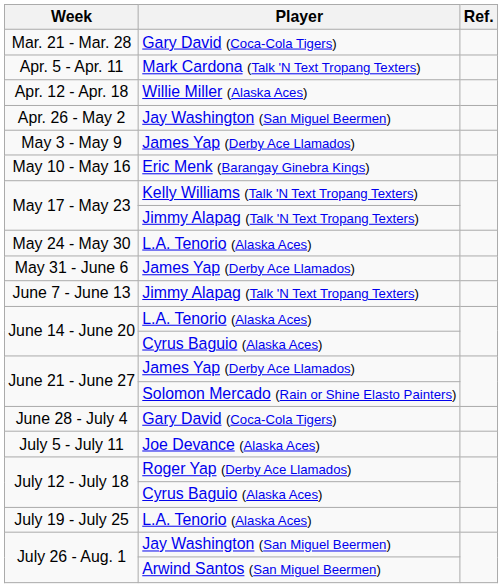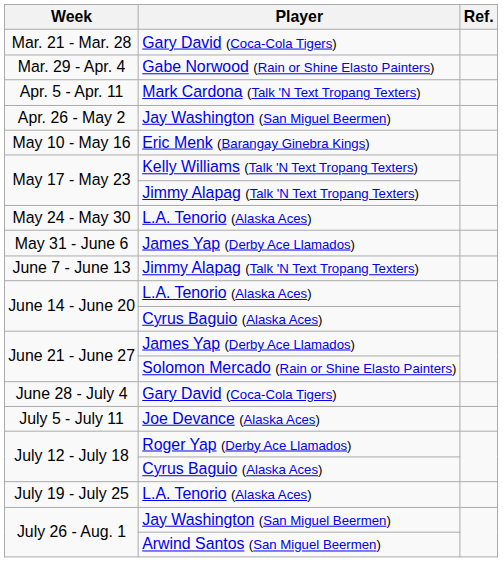 <table class="wikitable" border="1">
 <tr>
 <th>Week</th>
 <th>Player</th>
 <th>Ref.</th>
 </tr>
 <tr>
 <td align=center>Mar. 21 - Mar. 28</td>
 <td><a href='#'>Gary David</a> <small>(<a href='#'>Coca-Cola Tigers</a>) </small></td>
 <td align=center></td>
 </tr>
 <tr>
+<td align=center>Mar. 29 - Apr. 4</td>
+<td><a href='#'>Gabe Norwood</a> <small>(<a href='#'>Rain or Shine Elasto Painters</a>)</small></td>
+<td align=center></td>
+</tr>
+<tr>
 <td align=center>Apr. 5 - Apr. 11</td>
 <td><a href='#'>Mark Cardona</a> <small>(<a href='#'>Talk 'N Text Tropang Texters</a>)</small></td>
 <td align=center></td>
 </tr>
 <tr>
-<td align=center>Apr. 12 - Apr. 18</td>
-<td><a href='#'>Willie Miller</a> <small>(<a href='#'>Alaska Aces</a>)</small></td>
-<td align=center></td>
-</tr>
-<tr>
 <td align=center>Apr. 26 - May 2</td>
 <td><a href='#'>Jay Washington</a> <small>(<a href='#'>San Miguel Beermen</a>)</small></td>
-<td align=center></td>
-</tr>
-<tr>
-<td align=center>May 3 - May 9</td>
-<td><a href='#'>James Yap</a> <small>(<a href='#'>Derby Ace Llamados</a>) </small></td>
 <td align=center></td>
 </tr>
 <tr>
 <td align=center>May 10 - May 16</td>
 <td><a href='#'>Eric Menk</a> <small>(<a href='#'>Barangay Ginebra Kings</a>)</small></td>
 <td align=center></td>
 </tr>
 <tr>
 <td align=center rowspan=2>May 17 - May 23</td>
 <td><a href='#'>Kelly Williams</a> <small>(<a href='#'>Talk 'N Text Tropang Texters</a>)</small></td>
 <td align=center rowspan=2></td>
 </tr>
 <tr>
 <td><a href='#'>Jimmy Alapag</a> <small>(<a href='#'>Talk 'N Text Tropang Texters</a>) </small></td>
 </tr>
 <tr>
 <td align=center>May 24 - May 30</td>
 <td><a href='#'>L.A. Tenorio</a> <small>(<a href='#'>Alaska Aces</a>) </small></td>
 <td align=center></td>
 </tr>
 <tr>
 <td align=center>May 31 - June 6</td>
 <td><a href='#'>James Yap</a> <small>(<a href='#'>Derby Ace Llamados</a>) </small></td>
 <td align=center></td>
 </tr>
 <tr>
 <td align=center>June 7 - June 13</td>
 <td><a href='#'>Jimmy Alapag</a> <small>(<a href='#'>Talk 'N Text Tropang Texters</a>) </small></td>
 <td align=center></td>
 </tr>
 <tr>
 <td align=center rowspan=2>June 14 - June 20</td>
 <td><a href='#'>L.A. Tenorio</a> <small>(<a href='#'>Alaska Aces</a>) </small></td>
 <td align=center rowspan=2></td>
 </tr>
 <tr>
 <td><a href='#'>Cyrus Baguio</a> <small>(<a href='#'>Alaska Aces</a>)</small></td>
 </tr>
 <tr>
 <td align=center rowspan=2>June 21 - June 27</td>
 <td><a href='#'>James Yap</a> <small>(<a href='#'>Derby Ace Llamados</a>) </small></td>
 <td align=center rowspan=2></td>
 </tr>
 <tr>
 <td><a href='#'>Solomon Mercado</a> <small>(<a href='#'>Rain or Shine Elasto Painters</a>)</small></td>
 </tr>
 <tr>
 <td align=center>June 28 - July 4</td>
 <td><a href='#'>Gary David</a> <small>(<a href='#'>Coca-Cola Tigers</a>) </small></td>
 <td align=center></td>
 </tr>
 <tr>
 <td align=center>July 5 - July 11</td>
 <td><a href='#'>Joe Devance</a> <small>(<a href='#'>Alaska Aces</a>)</small></td>
 <td align=center></td>
 </tr>
 <tr>
 <td align=center rowspan=2>July 12 - July 18</td>
 <td><a href='#'>Roger Yap</a> <small>(<a href='#'>Derby Ace Llamados</a>) </small></td>
 <td align=center rowspan=2></td>
 </tr>
 <tr>
 <td><a href='#'>Cyrus Baguio</a> <small>(<a href='#'>Alaska Aces</a>)</small></td>
 </tr>
 <tr>
 <td align=center>July 19 - July 25</td>
 <td><a href='#'>L.A. Tenorio</a> <small>(<a href='#'>Alaska Aces</a>)</small></td>
 <td></td>
 </tr>
 <tr>
 <td align=center rowspan=2>July 26 - Aug. 1</td>
 <td><a href='#'>Jay Washington</a> <small>(<a href='#'>San Miguel Beermen</a>)</small></td>
 <td align=center rowspan=2></td>
 </tr>
 <tr>
 <td><a href='#'>Arwind Santos</a> <small>(<a href='#'>San Miguel Beermen</a>)</small></td>
 </tr>
 </table>
